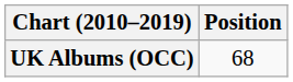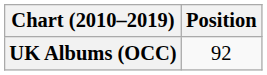 <table class="wikitable plainrowheaders" style="text-align:center">
 <tr>
 <th scope="col">Chart (2010–2019)</th>
 <th scope="col">Position</th>
 </tr>
 <tr>
 <th scope="row">UK Albums (OCC)</th>
-<td>68</td>
+<td>92</td>
 </tr>
 </table>
